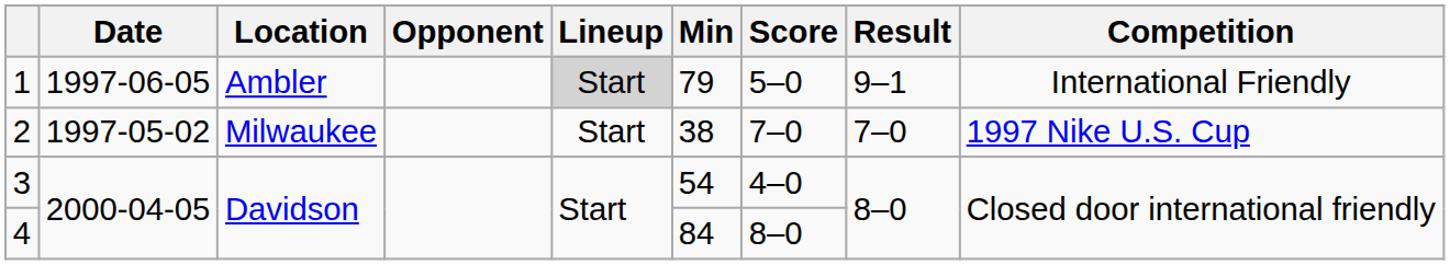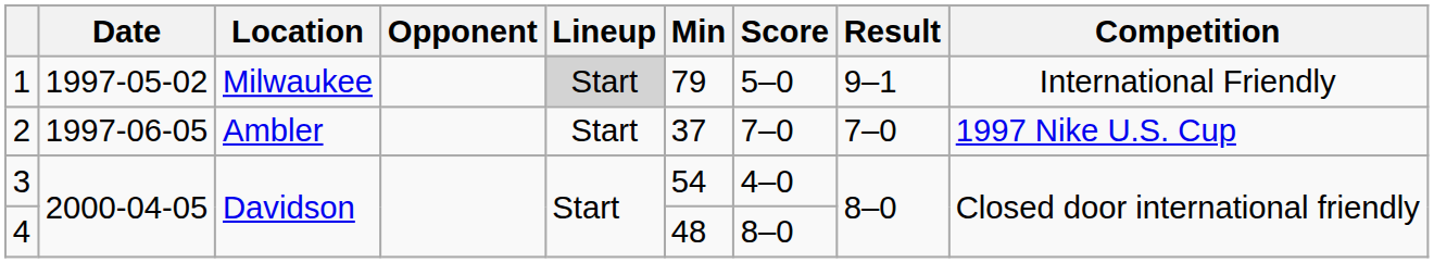 <table class="wikitable sortable" style="font-size:90%">
 <tr>
 <th></th>
 <th align="center">Date</th>
 <th>Location</th>
 <th>Opponent</th>
 <th>Lineup</th>
 <th>Min</th>
 <th>Score</th>
 <th>Result</th>
 <th>Competition</th>
 </tr>
 <tr>
 <td align="center">1</td>
-<td>1997-06-05</td>
-<td><a href='#'>Ambler</a></td>
+<td>1997-05-02</td>
+<td><a href='#'>Milwaukee</a></td>
 <td></td>
 <td align="center" style="background: lightgrey;">Start</td>
 <td>79</td>
 <td>5–0</td>
 <td>9–1</td>
 <td align="center">International Friendly</td>
 </tr>
 <tr>
 <td align="center">2</td>
-<td>1997-05-02</td>
-<td><a href='#'>Milwaukee</a></td>
+<td>1997-06-05</td>
+<td><a href='#'>Ambler</a></td>
 <td></td>
 <td align="center">Start</td>
-<td>38</td>
+<td>37</td>
 <td>7–0</td>
 <td>7–0</td>
 <td><a href='#'>1997 Nike U.S. Cup</a></td>
 </tr>
 <tr>
 <td align="center">3</td>
 <td rowspan=2>2000-04-05</td>
 <td rowspan=2><a href='#'>Davidson</a></td>
 <td rowspan=2></td>
 <td rowspan=2>Start</td>
 <td>54</td>
 <td>4–0</td>
 <td rowspan=2>8–0</td>
 <td rowspan=2 >Closed door international friendly</td>
 </tr>
 <tr>
 <td align="center">4</td>
-<td>84</td>
+<td>48</td>
 <td>8–0</td>
 </tr>
 </table>
